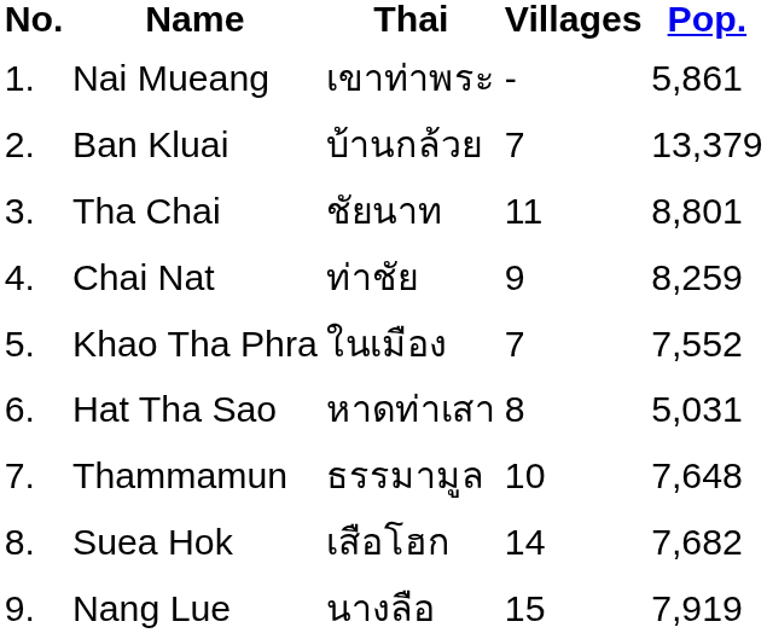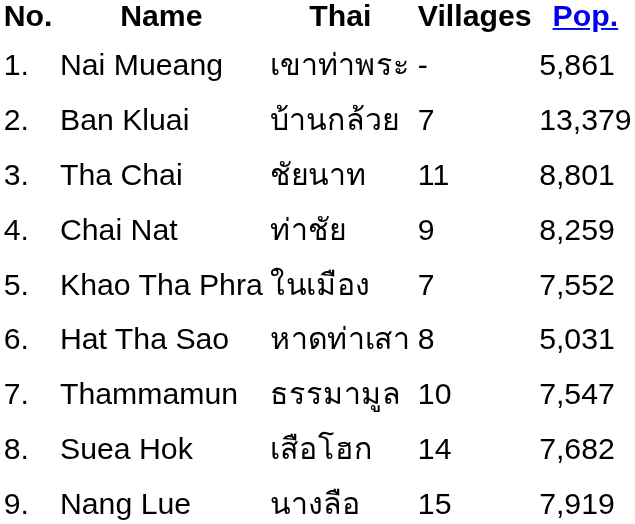 <table>
 <tr>
 <th>No.</th>
 <th>Name</th>
 <th>Thai</th>
 <th>Villages</th>
 <th><a href='#'>Pop.</a></th>
 </tr>
 <tr>
 <td>1.</td>
 <td>Nai Mueang</td>
 <td>เขาท่าพระ</td>
 <td>-</td>
 <td>5,861</td>
 </tr>
 <tr>
 <td>2.</td>
 <td>Ban Kluai</td>
 <td>บ้านกล้วย</td>
 <td>7</td>
 <td>13,379</td>
 </tr>
 <tr>
 <td>3.</td>
 <td>Tha Chai</td>
 <td>ชัยนาท</td>
 <td>11</td>
 <td>8,801</td>
 </tr>
 <tr>
 <td>4.</td>
 <td>Chai Nat</td>
 <td>ท่าชัย</td>
 <td>9</td>
 <td>8,259</td>
 </tr>
 <tr>
 <td>5.</td>
 <td>Khao Tha Phra</td>
 <td>ในเมือง</td>
 <td>7</td>
 <td>7,552</td>
 </tr>
 <tr>
 <td>6.</td>
 <td>Hat Tha Sao</td>
 <td>หาดท่าเสา</td>
 <td>8</td>
 <td>5,031</td>
 </tr>
 <tr>
 <td>7.</td>
 <td>Thammamun</td>
 <td>ธรรมามูล</td>
 <td>10</td>
-<td>7,648</td>
+<td>7,547</td>
 </tr>
 <tr>
 <td>8.</td>
 <td>Suea Hok</td>
 <td>เสือโฮก</td>
 <td>14</td>
 <td>7,682</td>
 </tr>
 <tr>
 <td>9.</td>
 <td>Nang Lue</td>
 <td>นางลือ</td>
 <td>15</td>
 <td>7,919</td>
 </tr>
 </table>
